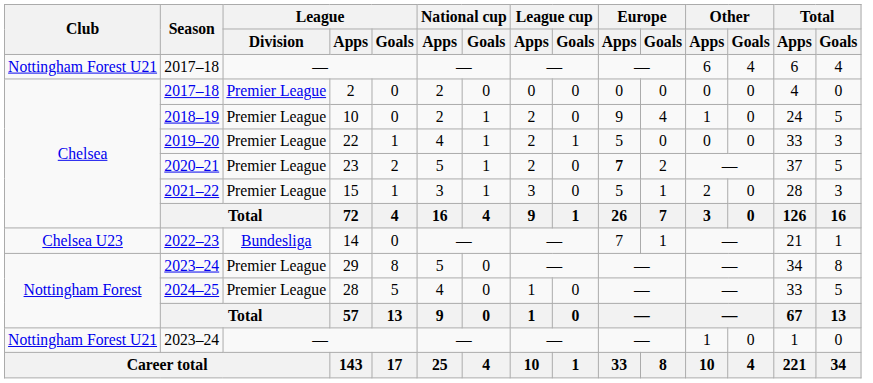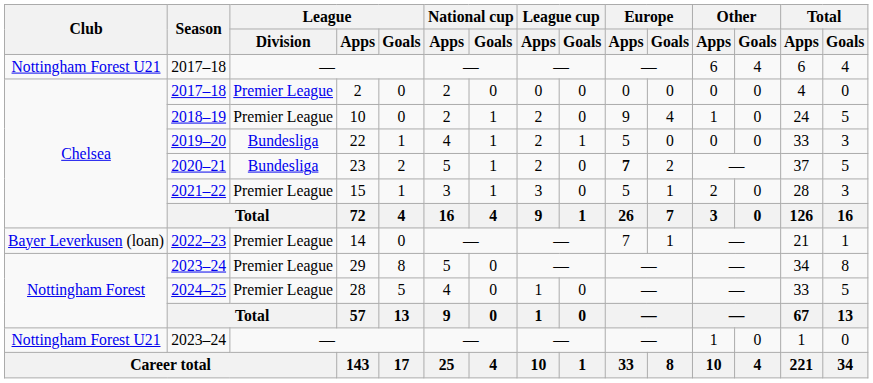 <table class="wikitable" style="text-align: center;">
 <tr>
 <th rowspan="2">Club</th>
 <th rowspan="2">Season</th>
 <th colspan="3">League</th>
 <th colspan="2">National cup</th>
 <th colspan="2">League cup</th>
 <th colspan="2">Europe</th>
 <th colspan="2">Other</th>
 <th colspan="2">Total</th>
 </tr>
 <tr>
 <th>Division</th>
 <th>Apps</th>
 <th>Goals</th>
 <th>Apps</th>
 <th>Goals</th>
 <th>Apps</th>
 <th>Goals</th>
 <th>Apps</th>
 <th>Goals</th>
 <th>Apps</th>
 <th>Goals</th>
 <th>Apps</th>
 <th>Goals</th>
 </tr>
 <tr>
 <td><a href='#'>Nottingham Forest U21</a></td>
 <td>2017–18</td>
 <td colspan="3">—</td>
 <td colspan="2">—</td>
 <td colspan="2">—</td>
 <td colspan="2">—</td>
 <td>6</td>
 <td>4</td>
 <td>6</td>
 <td>4</td>
 </tr>
 <tr>
 <td rowspan="6"><a href='#'>Chelsea</a></td>
 <td><a href='#'>2017–18</a></td>
 <td><a href='#'>Premier League</a></td>
 <td>2</td>
 <td>0</td>
 <td>2</td>
 <td>0</td>
 <td>0</td>
 <td>0</td>
 <td>0</td>
 <td>0</td>
 <td>0</td>
 <td>0</td>
 <td>4</td>
 <td>0</td>
 </tr>
 <tr>
 <td><a href='#'>2018–19</a></td>
 <td>Premier League</td>
 <td>10</td>
 <td>0</td>
 <td>2</td>
 <td>1</td>
 <td>2</td>
 <td>0</td>
 <td>9</td>
 <td>4</td>
 <td>1</td>
 <td>0</td>
 <td>24</td>
 <td>5</td>
 </tr>
 <tr>
 <td><a href='#'>2019–20</a></td>
-<td>Premier League</td>
+<td><a href='#'>Bundesliga</a></td>
 <td>22</td>
 <td>1</td>
 <td>4</td>
 <td>1</td>
 <td>2</td>
 <td>1</td>
 <td>5</td>
 <td>0</td>
 <td>0</td>
 <td>0</td>
 <td>33</td>
 <td>3</td>
 </tr>
 <tr>
 <td><a href='#'>2020–21</a></td>
-<td>Premier League</td>
+<td><a href='#'>Bundesliga</a></td>
 <td>23</td>
 <td>2</td>
 <td>5</td>
 <td>1</td>
 <td>2</td>
 <td>0</td>
 <td><strong>7</strong></td>
 <td>2</td>
 <td colspan="2">—</td>
 <td>37</td>
 <td>5</td>
 </tr>
 <tr>
 <td><a href='#'>2021–22</a></td>
 <td>Premier League</td>
 <td>15</td>
 <td>1</td>
 <td>3</td>
 <td>1</td>
 <td>3</td>
 <td>0</td>
 <td>5</td>
 <td>1</td>
 <td>2</td>
 <td>0</td>
 <td>28</td>
 <td>3</td>
 </tr>
 <tr>
 <th colspan="2">Total</th>
 <th>72</th>
 <th>4</th>
 <th>16</th>
 <th>4</th>
 <th>9</th>
 <th>1</th>
 <th>26</th>
 <th>7</th>
 <th>3</th>
 <th>0</th>
 <th>126</th>
 <th>16</th>
 </tr>
 <tr>
-<td><a href='#'>Chelsea U23</a></td>
+<td><a href='#'>Bayer Leverkusen</a> (loan)</td>
 <td><a href='#'>2022–23</a></td>
-<td><a href='#'>Bundesliga</a></td>
+<td>Premier League</td>
 <td>14</td>
 <td>0</td>
 <td colspan="2">—</td>
 <td colspan="2">—</td>
 <td>7</td>
 <td>1</td>
 <td colspan="2">—</td>
 <td>21</td>
 <td>1</td>
 </tr>
 <tr>
 <td rowspan="3"><a href='#'>Nottingham Forest</a></td>
 <td><a href='#'>2023–24</a></td>
 <td>Premier League</td>
 <td>29</td>
 <td>8</td>
 <td>5</td>
 <td>0</td>
 <td colspan="2">—</td>
 <td colspan="2">—</td>
 <td colspan="2">—</td>
 <td>34</td>
 <td>8</td>
 </tr>
 <tr>
 <td><a href='#'>2024–25</a></td>
 <td>Premier League</td>
 <td>28</td>
 <td>5</td>
 <td>4</td>
 <td>0</td>
 <td>1</td>
 <td>0</td>
 <td colspan="2">—</td>
 <td colspan="2">—</td>
 <td>33</td>
 <td>5</td>
 </tr>
 <tr>
 <th colspan="2">Total</th>
 <th>57</th>
 <th>13</th>
 <th>9</th>
 <th>0</th>
 <th>1</th>
 <th>0</th>
 <th colspan="2">—</th>
 <th colspan="2">—</th>
 <th>67</th>
 <th>13</th>
 </tr>
 <tr>
 <td><a href='#'>Nottingham Forest U21</a></td>
 <td>2023–24</td>
 <td colspan="3">—</td>
 <td colspan="2">—</td>
 <td colspan="2">—</td>
 <td colspan="2">—</td>
 <td>1</td>
 <td>0</td>
 <td>1</td>
 <td>0</td>
 </tr>
 <tr>
 <th colspan="3">Career total</th>
 <th>143</th>
 <th>17</th>
 <th>25</th>
 <th>4</th>
 <th>10</th>
 <th>1</th>
 <th>33</th>
 <th>8</th>
 <th>10</th>
 <th>4</th>
 <th>221</th>
 <th>34</th>
 </tr>
 </table>
